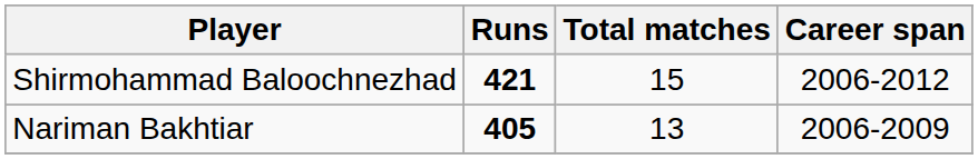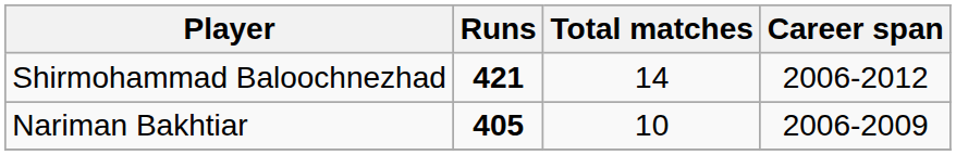 <table class="wikitable sortable" style="text-align: center;">
 <tr>
 <th class="unsortable">Player</th>
 <th>Runs</th>
 <th>Total matches</th>
 <th>Career span</th>
 </tr>
 <tr>
 <td align="left">Shirmohammad Baloochnezhad</td>
 <td><strong>421</strong></td>
-<td>15</td>
+<td>14</td>
 <td>2006-2012</td>
 </tr>
 <tr>
 <td align="left">Nariman Bakhtiar</td>
 <td><strong>405</strong></td>
-<td>13</td>
+<td>10</td>
 <td>2006-2009</td>
 </tr>
 <tr>
 </tr>
 </table>
